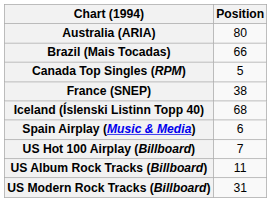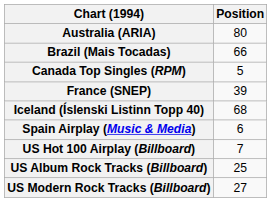 <table class="wikitable sortable plainrowheaders" style="text-align:center">
 <tr>
 <th>Chart (1994)</th>
 <th>Position</th>
 </tr>
 <tr>
 <th scope="row">Australia (ARIA)</th>
 <td>80</td>
 </tr>
 <tr>
 <th scope="row">Brazil (Mais Tocadas)</th>
 <td>66</td>
 </tr>
 <tr>
 <th scope="row">Canada Top Singles (<em>RPM</em>)</th>
 <td>5</td>
 </tr>
 <tr>
 <th scope="row">France (SNEP)</th>
-<td>38</td>
+<td>39</td>
 </tr>
 <tr>
 <th scope="row">Iceland (Íslenski Listinn Topp 40)</th>
 <td>68</td>
 </tr>
 <tr>
 <th scope="row">Spain Airplay (<em><a href='#'>Music & Media</a></em>)</th>
 <td>6</td>
 </tr>
 <tr>
 <th scope="row">US Hot 100 Airplay (<em>Billboard</em>)</th>
 <td>7</td>
 </tr>
 <tr>
 <th scope="row">US Album Rock Tracks (<em>Billboard</em>)</th>
-<td>11</td>
+<td>25</td>
 </tr>
 <tr>
 <th scope="row">US Modern Rock Tracks (<em>Billboard</em>)</th>
-<td>31</td>
+<td>27</td>
 </tr>
 </table>
